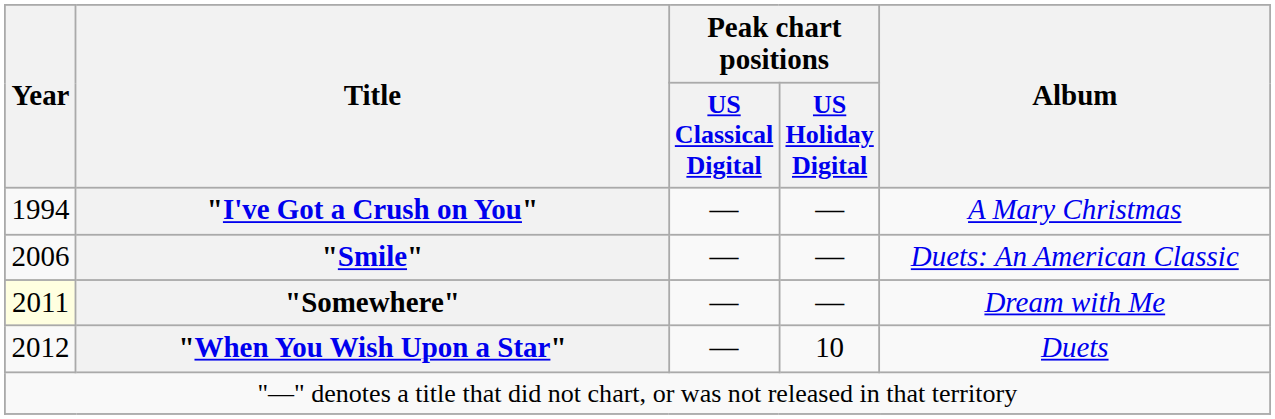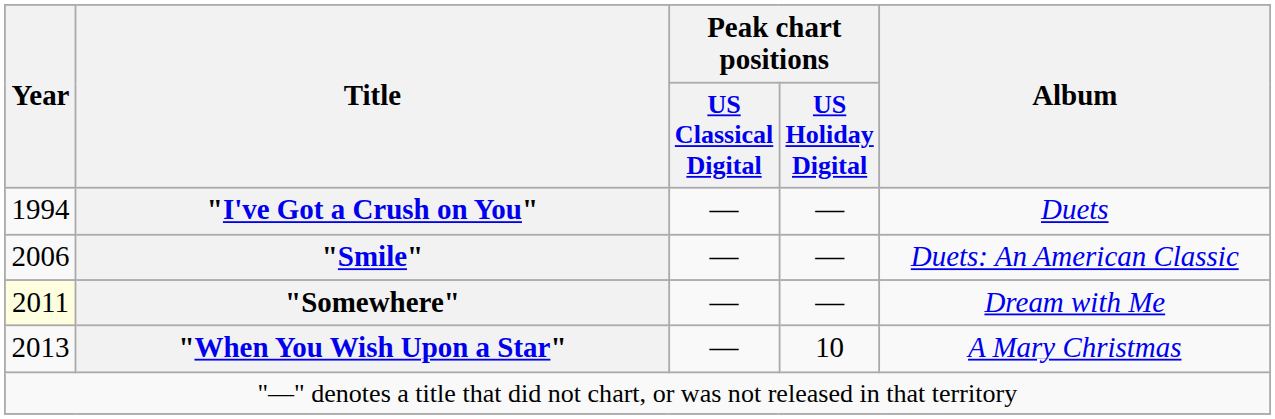 <table class="wikitable plainrowheaders" style="text-align:center;">
 <tr>
 <th scope="col" rowspan="2" style="width:1em;">Year</th>
 <th scope="col" rowspan="2" style="width:20em;">Title</th>
 <th scope="col" colspan="2">Peak chart positions</th>
 <th scope="col" rowspan="2" style="width:13em;">Album</th>
 </tr>
 <tr>
 <th scope="col" style="width:3em;font-size:90%;"><a href='#'>US<br>Classical<br>Digital</a><br></th>
 <th scope="col" style="width:3em;font-size:90%;"><a href='#'>US<br>Holiday<br>Digital</a><br></th>
 </tr>
 <tr>
 <td>1994</td>
 <th scope="row">"<a href='#'>I've Got a Crush on You</a>"<br></th>
 <td>—</td>
 <td>—</td>
-<td><em><a href='#'>A Mary Christmas</a></em></td>
+<td><em><a href='#'>Duets</a></em></td>
 </tr>
 <tr>
 <td>2006</td>
 <th scope="row">"<a href='#'>Smile</a>"<br></th>
 <td>—</td>
 <td>—</td>
 <td><em><a href='#'>Duets: An American Classic</a></em></td>
 </tr>
 <tr>
 <td style="background: lightyellow;">2011</td>
 <th scope="row">"Somewhere"<br></th>
 <td>—</td>
 <td>—</td>
 <td><em><a href='#'>Dream with Me</a></em></td>
 </tr>
 <tr>
-<td>2012</td>
+<td>2013</td>
 <th scope="row">"<a href='#'>When You Wish Upon a Star</a>"<br></th>
 <td>—</td>
 <td>10</td>
-<td><em><a href='#'>Duets</a></em></td>
+<td><em><a href='#'>A Mary Christmas</a></em></td>
 </tr>
 <tr>
 <td colspan="5" style="font-size:90%">"—" denotes a title that did not chart, or was not released in that territory</td>
 </tr>
 </table>
